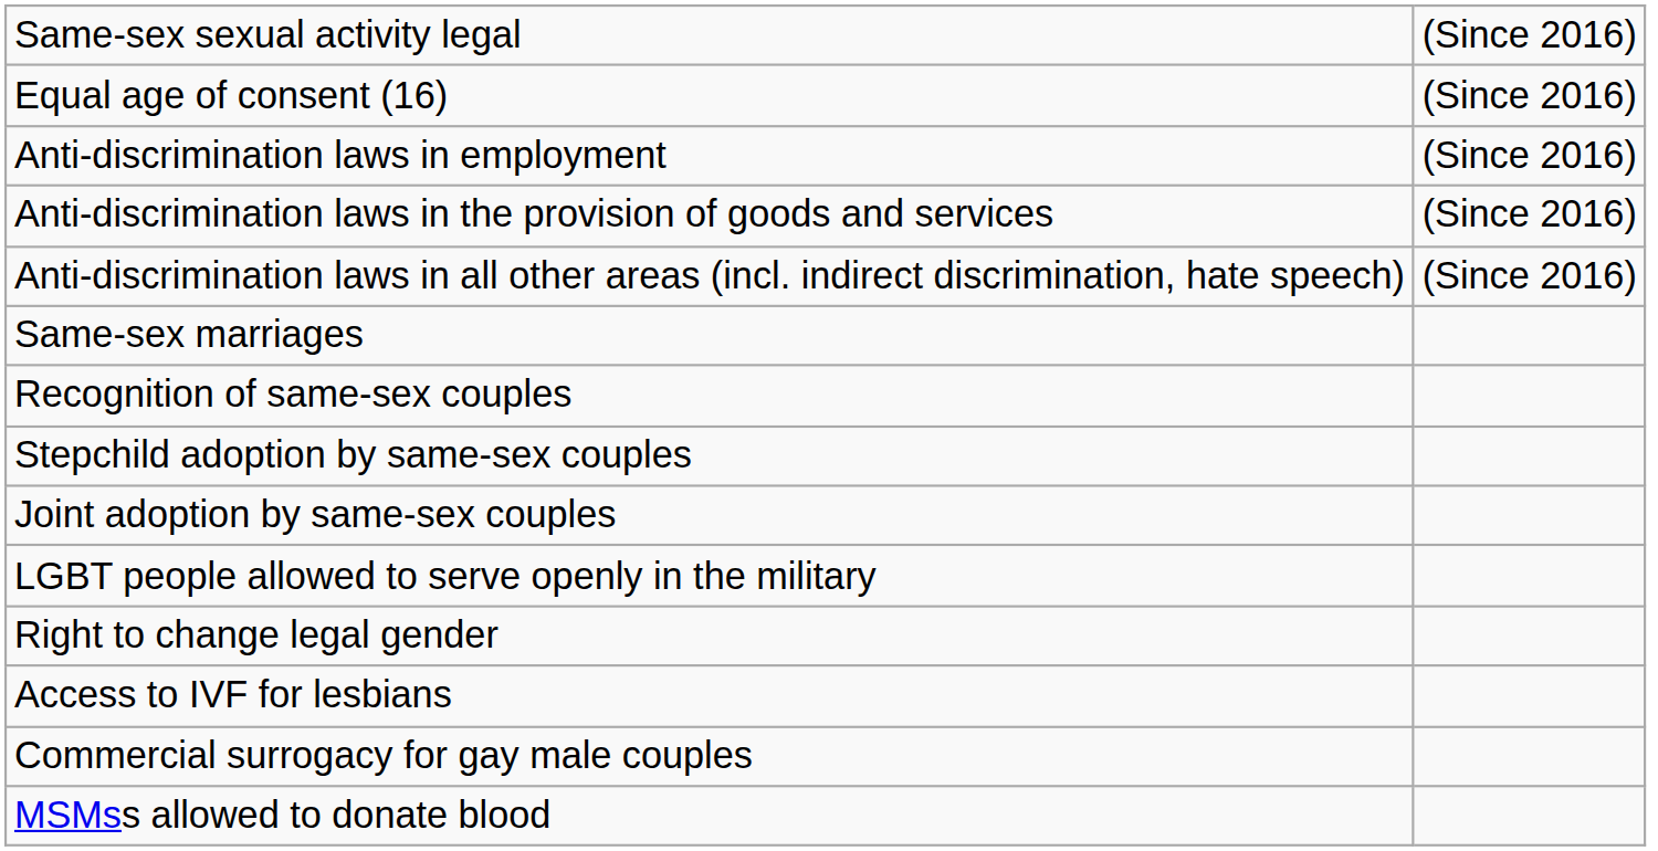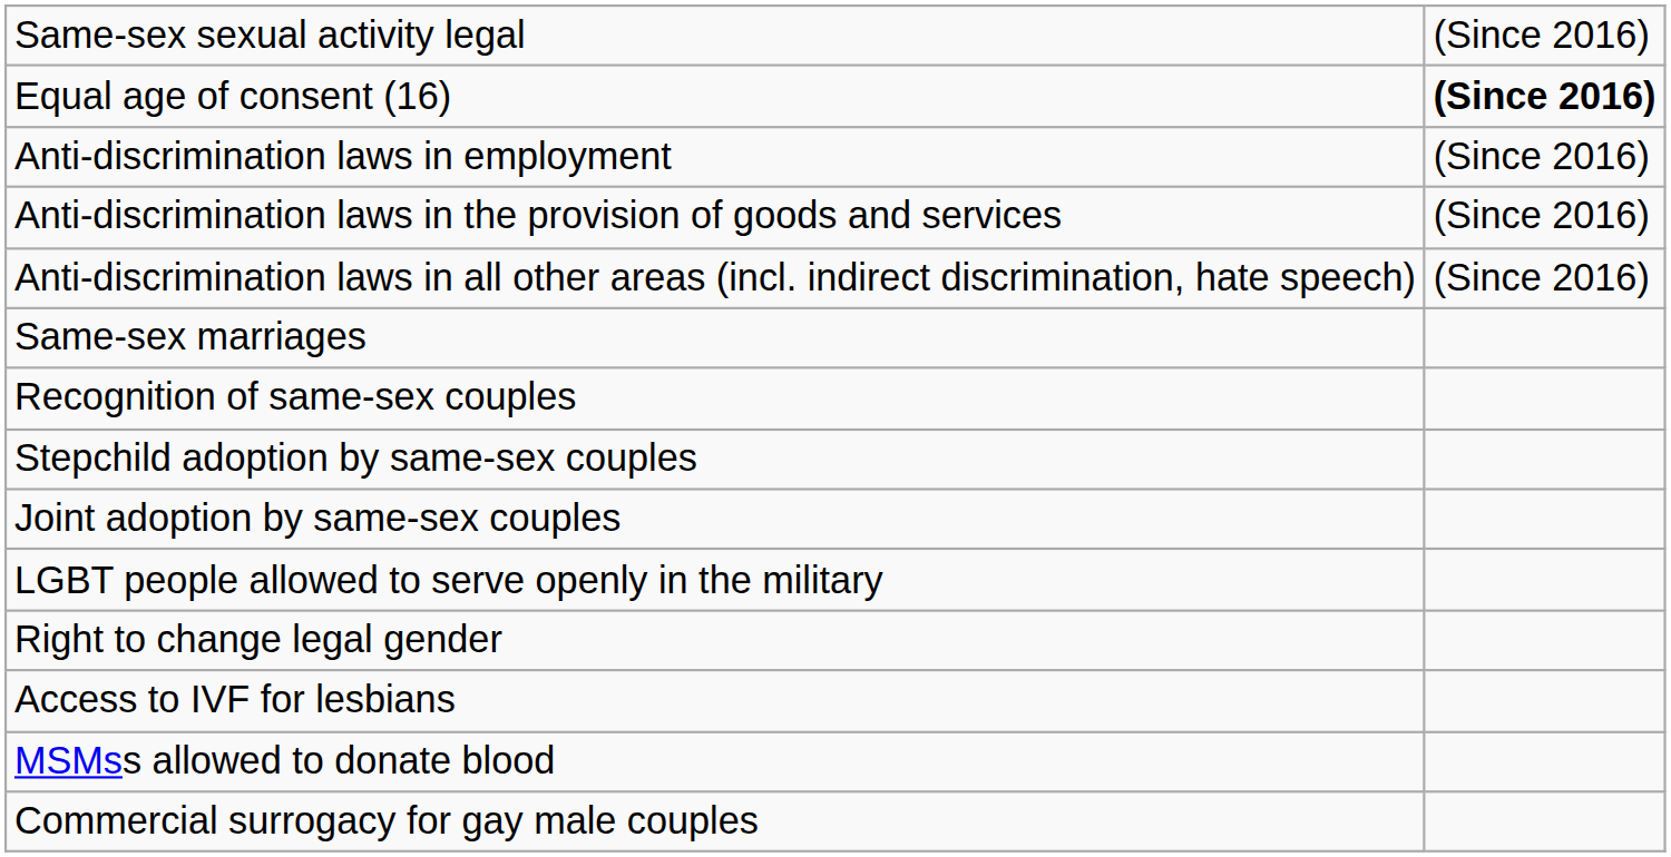 <table class="wikitable">
 <tr>
 <td>Same-sex sexual activity legal</td>
 <td> (Since 2016)</td>
 </tr>
 <tr>
 <td>Equal age of consent (16)</td>
-<td> (Since 2016)</td>
+<td><strong> (Since 2016)</strong></td>
 </tr>
 <tr>
 <td>Anti-discrimination laws in employment</td>
 <td> (Since 2016)</td>
 </tr>
 <tr>
 <td>Anti-discrimination laws in the provision of goods and services</td>
 <td> (Since 2016)</td>
 </tr>
 <tr>
 <td>Anti-discrimination laws in all other areas (incl. indirect discrimination, hate speech)</td>
 <td> (Since 2016)</td>
 </tr>
 <tr>
 <td>Same-sex marriages</td>
 <td></td>
 </tr>
 <tr>
 <td>Recognition of same-sex couples</td>
 <td></td>
 </tr>
 <tr>
 <td>Stepchild adoption by same-sex couples</td>
 <td></td>
 </tr>
 <tr>
 <td>Joint adoption by same-sex couples</td>
 <td></td>
 </tr>
 <tr>
 <td>LGBT people allowed to serve openly in the military</td>
 <td></td>
 </tr>
 <tr>
 <td>Right to change legal gender</td>
 <td></td>
 </tr>
 <tr>
 <td>Access to IVF for lesbians</td>
 <td></td>
 </tr>
 <tr>
+<td><a href='#'>MSMs</a>s allowed to donate blood</td>
+<td></td>
+</tr>
+<tr>
 <td>Commercial surrogacy for gay male couples</td>
 <td></td>
 </tr>
-<tr>
-<td><a href='#'>MSMs</a>s allowed to donate blood</td>
-<td></td>
-</tr>
 </table>
